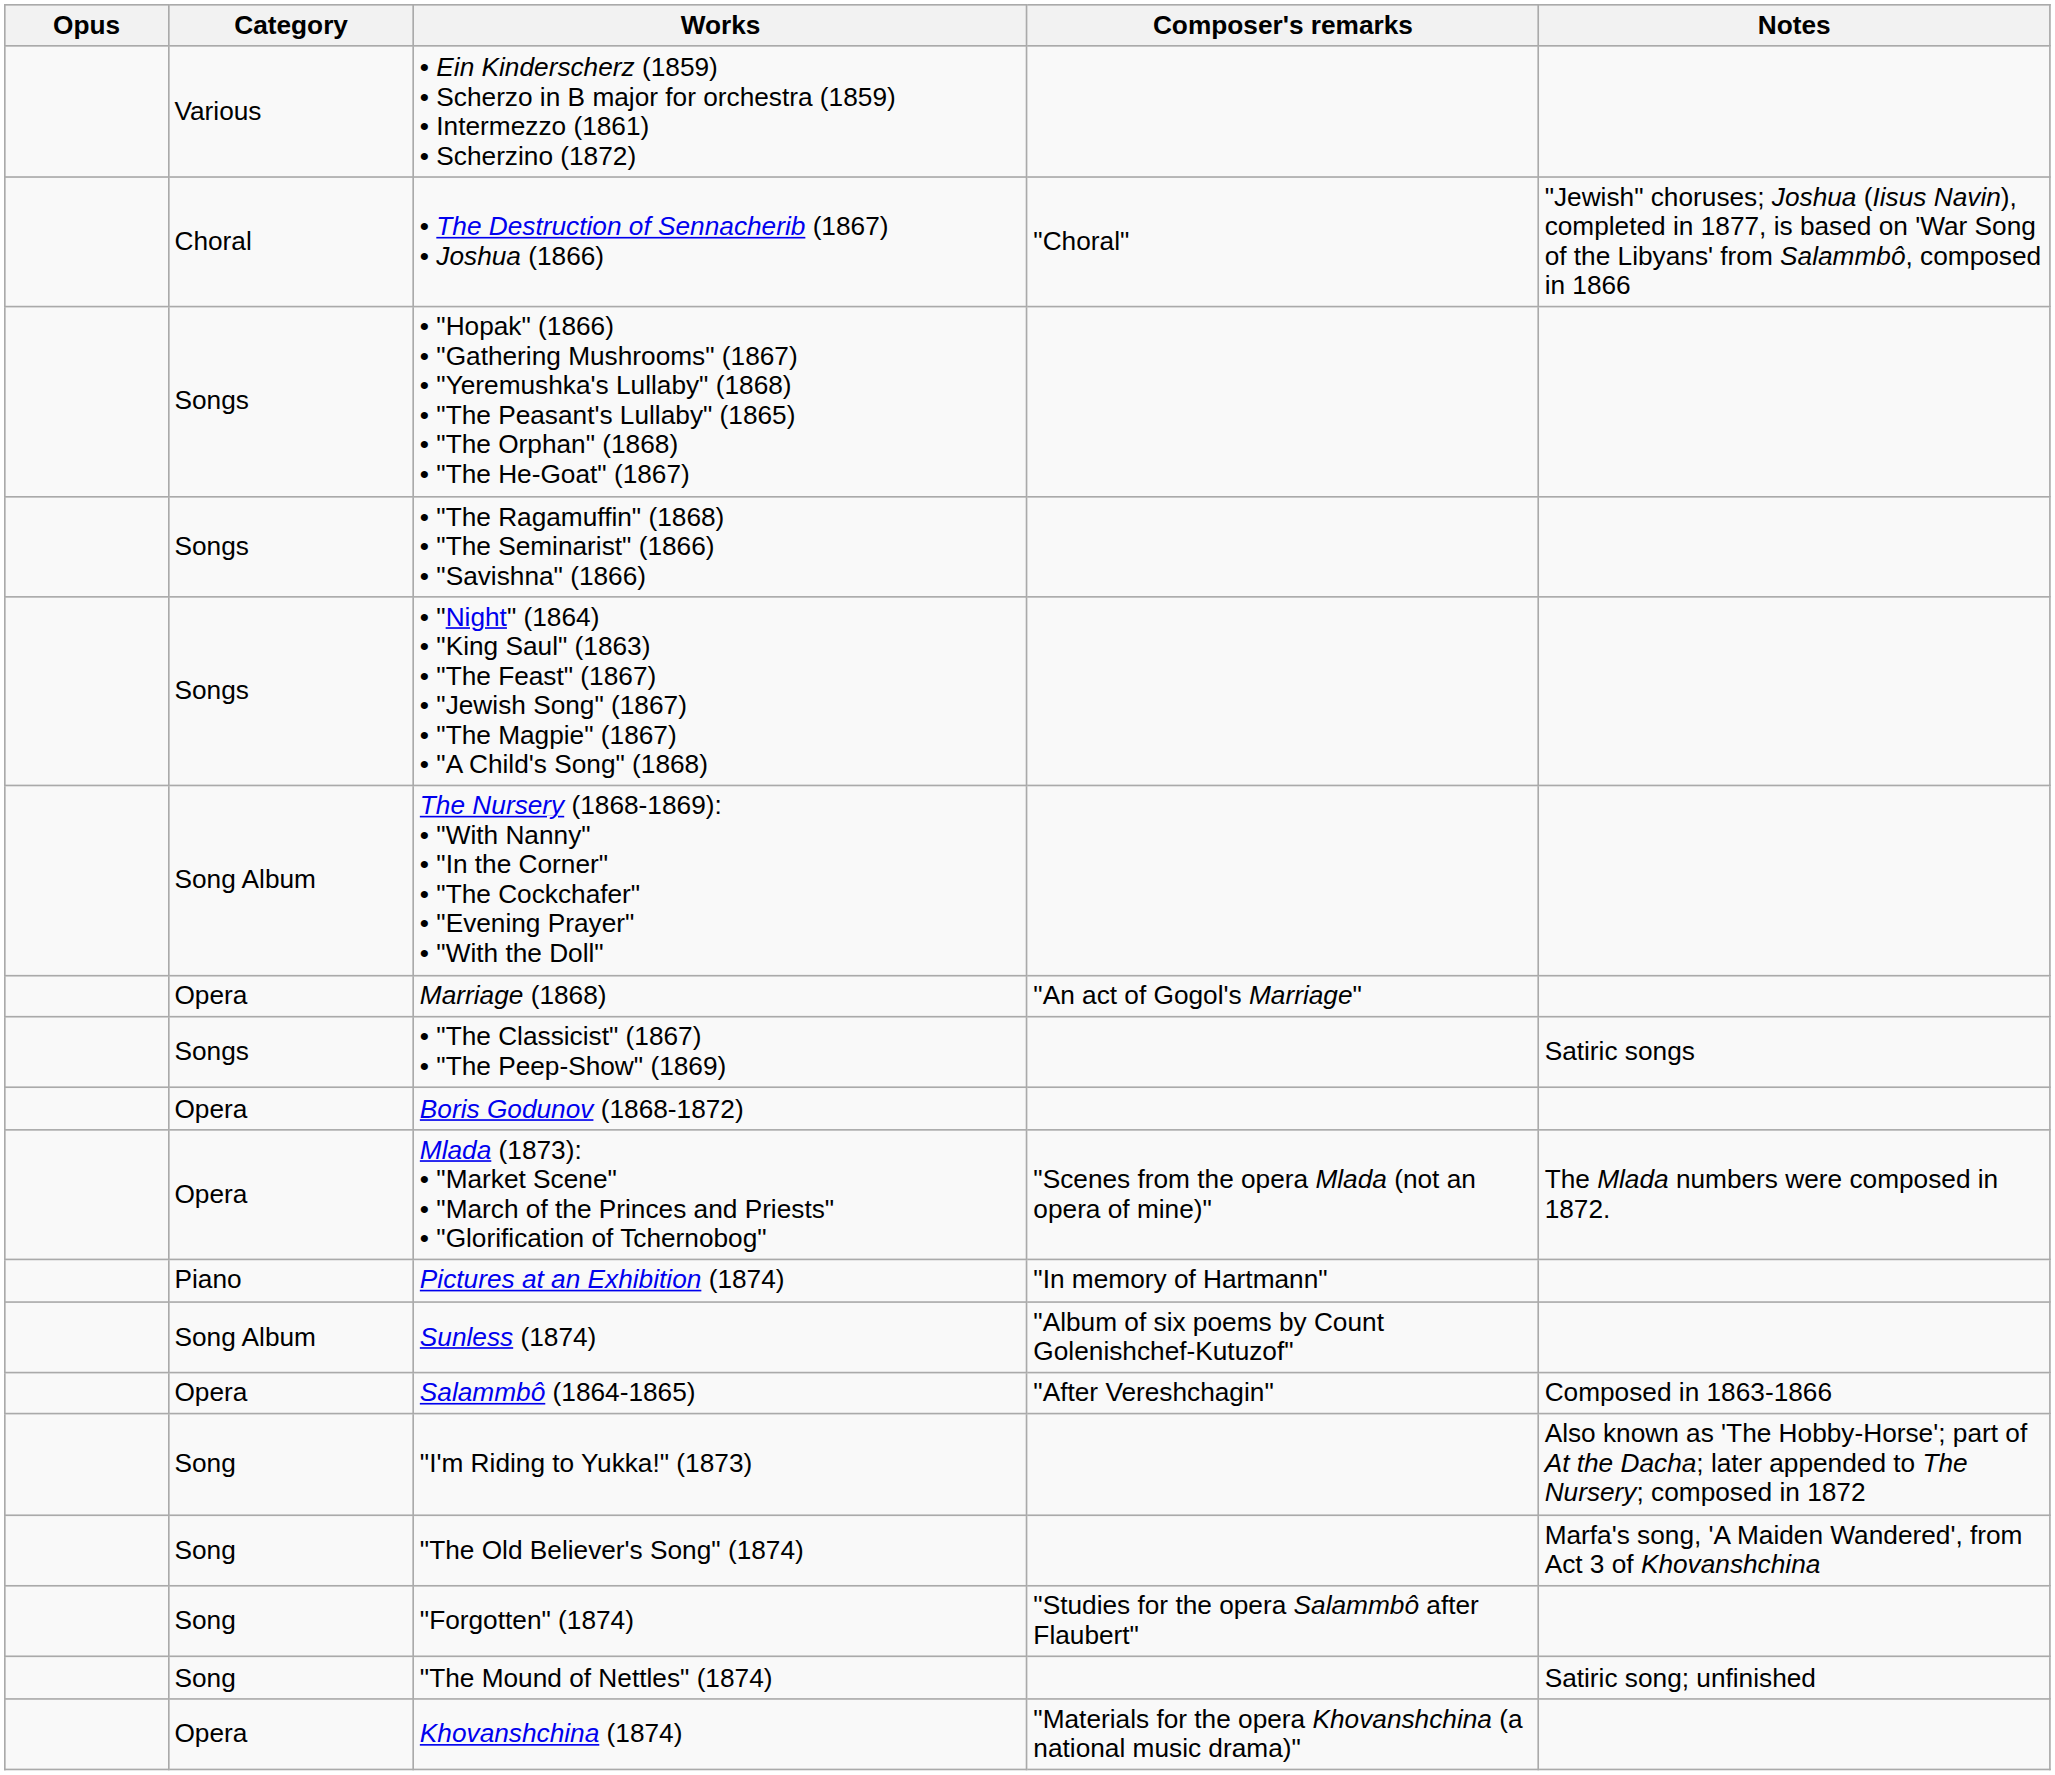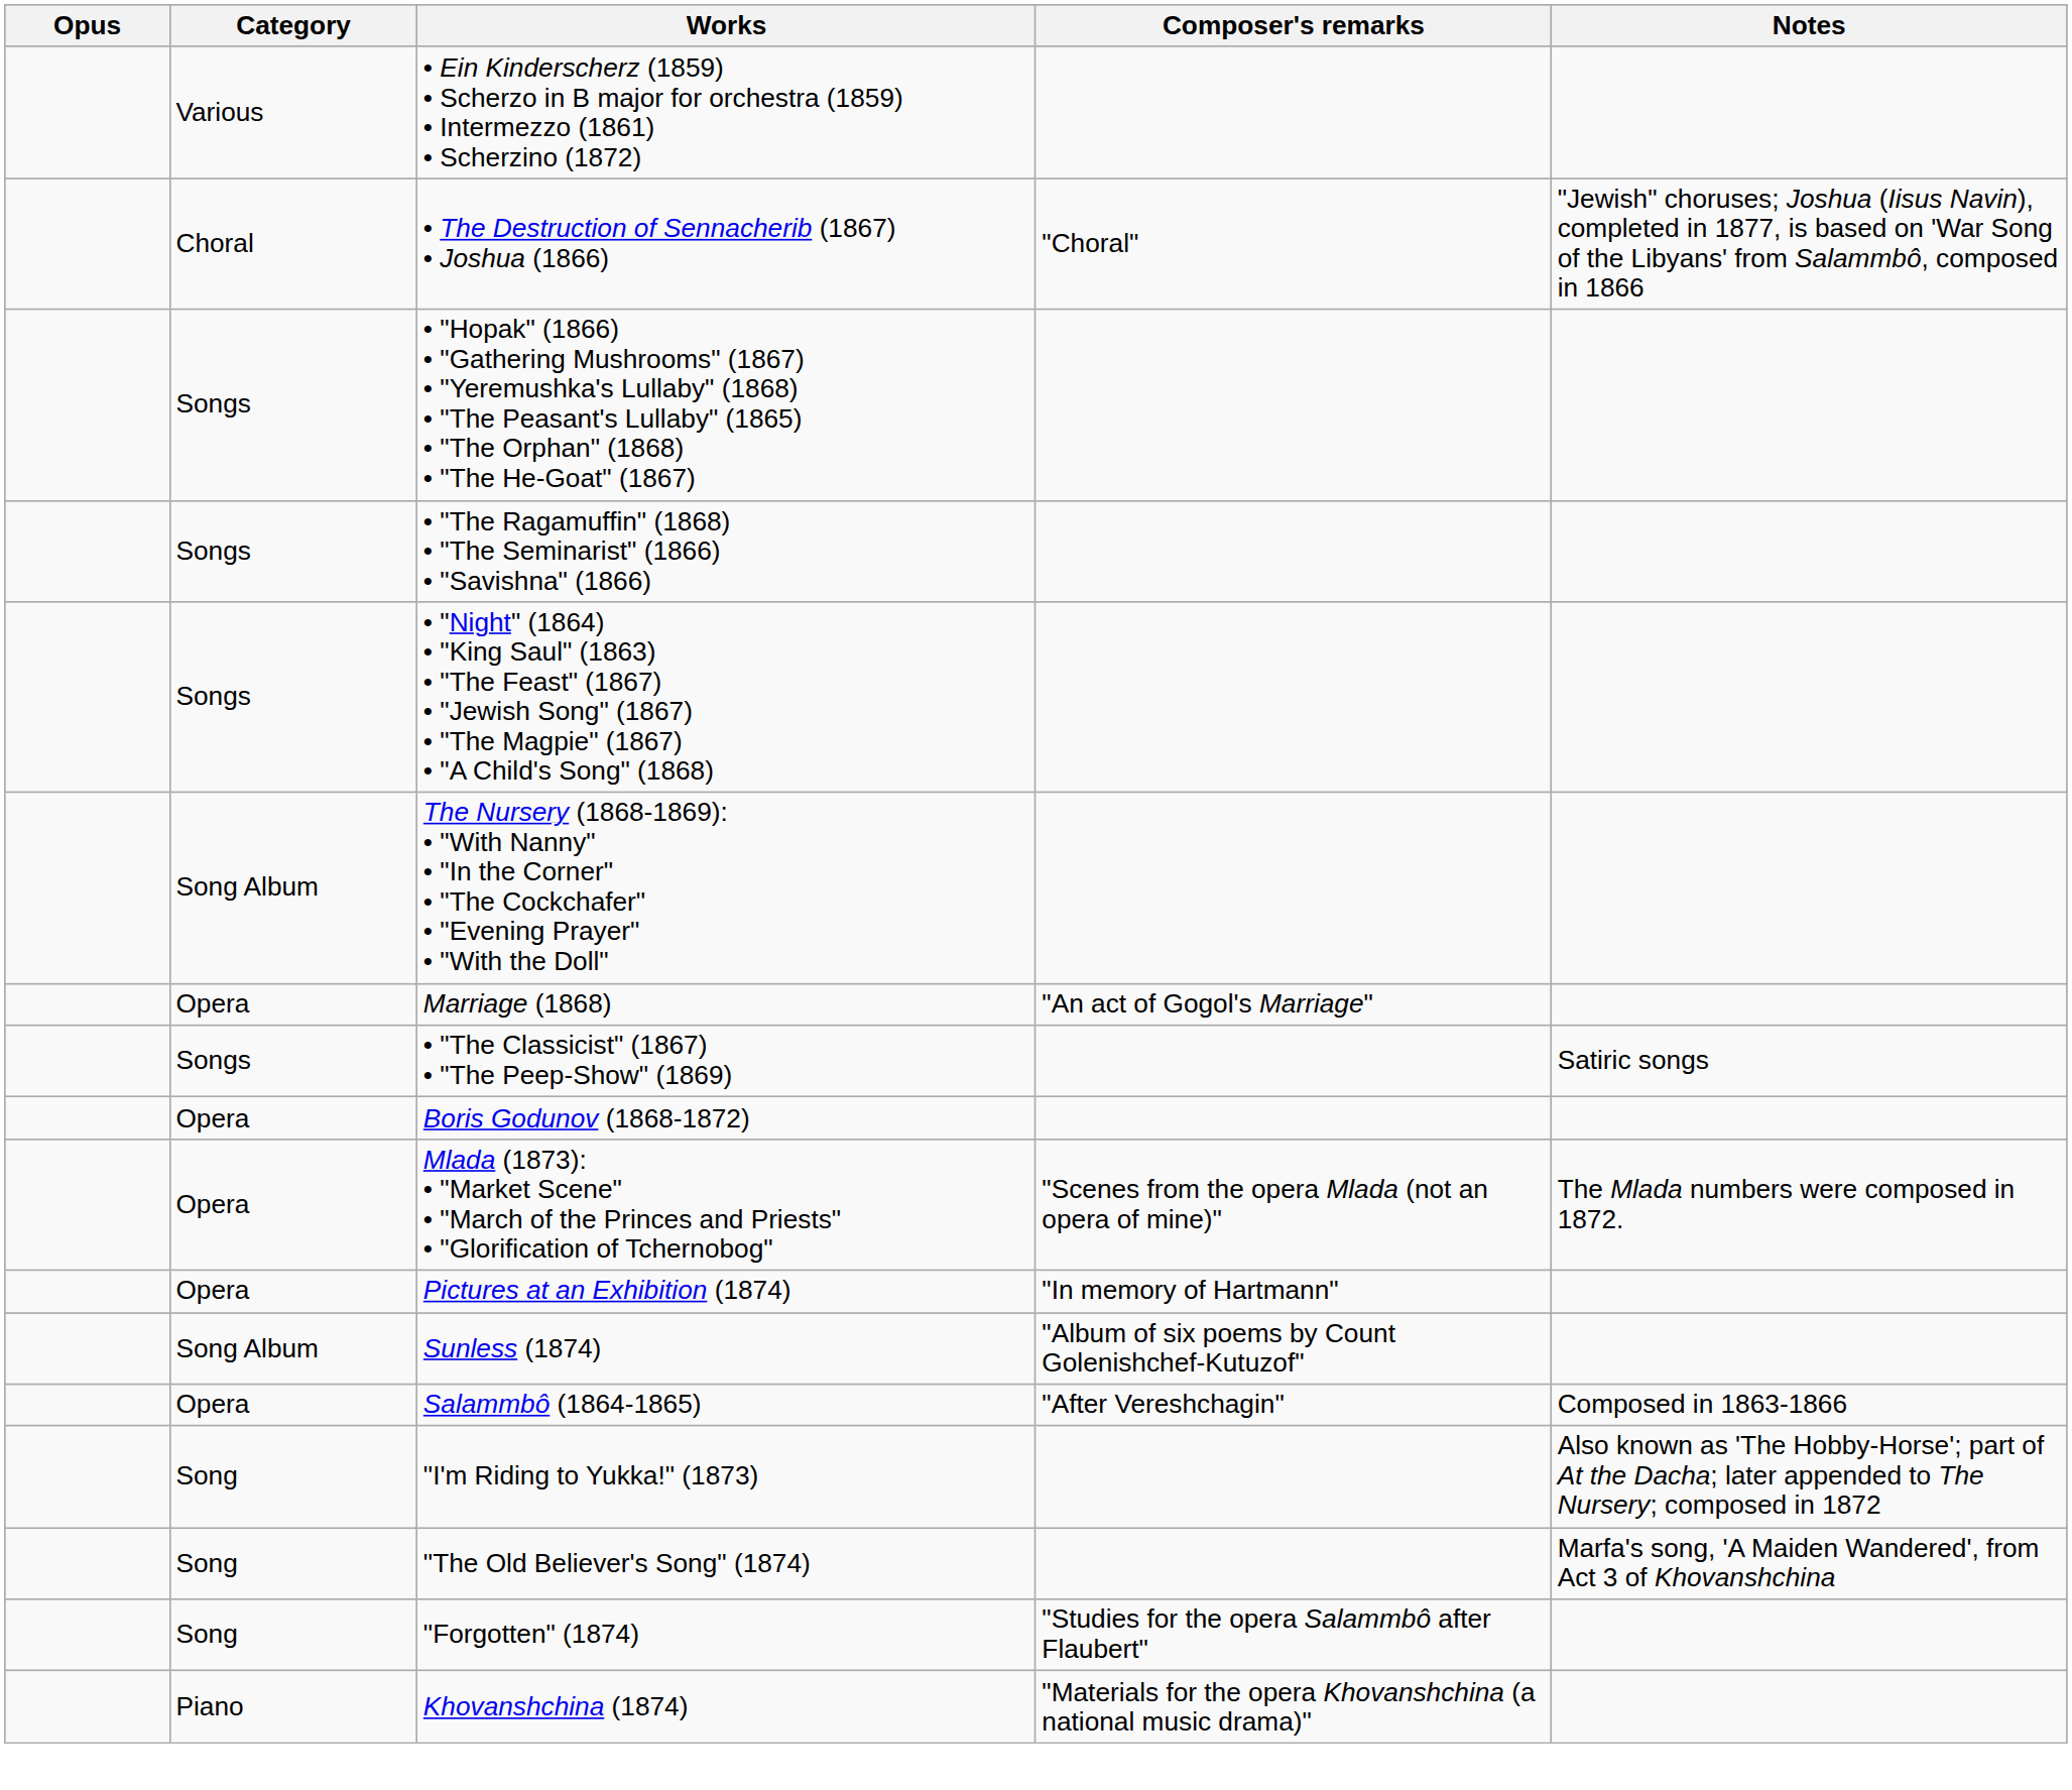 <table Class="wikitable">
 <tr>
 <th style="width:8%;">Opus</th>
 <th style="width:12%;">Category</th>
 <th style="width:30%;">Works</th>
 <th style="width:25%;">Composer's remarks</th>
 <th style="width:25%;">Notes</th>
 </tr>
 <tr>
 <td></td>
 <td>Various</td>
 <td>• <em>Ein Kinderscherz</em> (1859)<br>• Scherzo in B major for orchestra (1859)<br>• Intermezzo (1861)<br>• Scherzino (1872)</td>
 <td></td>
 <td></td>
 </tr>
 <tr>
 <td></td>
 <td>Choral</td>
 <td>• <em><a href='#'>The Destruction of Sennacherib</a></em> (1867)<br>• <em>Joshua</em> (1866)</td>
 <td>"Choral"</td>
 <td>"Jewish" choruses; <em>Joshua</em> (<em>Iisus Navin</em>), completed in 1877, is based on 'War Song of the Libyans' from <em>Salammbô</em>, composed in 1866</td>
 </tr>
 <tr>
 <td></td>
 <td>Songs</td>
 <td>• "Hopak" (1866)<br>• "Gathering Mushrooms" (1867)<br>• "Yeremushka's Lullaby" (1868)<br>• "The Peasant's Lullaby" (1865)<br>• "The Orphan" (1868)<br>• "The He-Goat" (1867)</td>
 <td></td>
 <td></td>
 </tr>
 <tr>
 <td></td>
 <td>Songs</td>
 <td>• "The Ragamuffin" (1868)<br>• "The Seminarist" (1866)<br>• "Savishna" (1866)</td>
 <td></td>
 <td></td>
 </tr>
 <tr>
 <td></td>
 <td>Songs</td>
 <td>• "<a href='#'>Night</a>" (1864)<br>• "King Saul" (1863)<br>• "The Feast" (1867)<br>• "Jewish Song" (1867)<br>• "The Magpie" (1867)<br>• "A Child's Song" (1868)</td>
 <td></td>
 <td></td>
 </tr>
 <tr>
 <td></td>
 <td>Song Album</td>
 <td><em><a href='#'>The Nursery</a></em> (1868-1869):<br>• "With Nanny"<br>• "In the Corner"<br>• "The Cockchafer"<br>• "Evening Prayer"<br>• "With the Doll"</td>
 <td></td>
 <td></td>
 </tr>
 <tr>
 <td></td>
 <td>Opera</td>
 <td><em>Marriage</em> (1868)</td>
 <td>"An act of Gogol's <em>Marriage</em>"</td>
 <td></td>
 </tr>
 <tr>
 <td></td>
 <td>Songs</td>
 <td>• "The Classicist" (1867)<br>• "The Peep-Show" (1869)</td>
 <td></td>
 <td>Satiric songs</td>
 </tr>
 <tr>
 <td></td>
 <td>Opera</td>
 <td><a href='#'><em>Boris Godunov</em></a> (1868-1872)</td>
 <td></td>
 <td></td>
 </tr>
 <tr>
 <td></td>
 <td>Opera</td>
 <td><em><a href='#'>Mlada</a></em> (1873):<br>• "Market Scene"<br>• "March of the Princes and Priests"<br>• "Glorification of Tchernobog"</td>
 <td>"Scenes from the opera <em>Mlada</em> (not an opera of mine)"</td>
 <td>The <em>Mlada</em> numbers were composed in 1872.</td>
 </tr>
 <tr>
 <td></td>
-<td>Piano</td>
+<td>Opera</td>
 <td><em><a href='#'>Pictures at an Exhibition</a></em> (1874)</td>
 <td>"In memory of Hartmann"</td>
 <td></td>
 </tr>
 <tr>
 <td></td>
 <td>Song Album</td>
 <td><a href='#'><em>Sunless</em></a> (1874)</td>
 <td>"Album of six poems by Count Golenishchef-Kutuzof"</td>
 <td></td>
 </tr>
 <tr>
 <td></td>
 <td>Opera</td>
 <td><a href='#'><em>Salammbô</em></a> (1864-1865)</td>
 <td>"After Vereshchagin"</td>
 <td>Composed in 1863-1866</td>
 </tr>
 <tr>
 <td></td>
 <td>Song</td>
 <td>"I'm Riding to Yukka!" (1873)</td>
 <td></td>
 <td>Also known as 'The Hobby-Horse'; part of <em>At the Dacha</em>; later appended to <em>The Nursery</em>; composed in 1872</td>
 </tr>
 <tr>
 <td></td>
 <td>Song</td>
 <td>"The Old Believer's Song" (1874)</td>
 <td></td>
 <td>Marfa's song, 'A Maiden Wandered', from Act 3 of <em>Khovanshchina</em></td>
 </tr>
 <tr>
 <td></td>
 <td>Song</td>
 <td>"Forgotten" (1874)</td>
 <td>"Studies for the opera <em>Salammbô</em> after Flaubert"</td>
 <td></td>
 </tr>
 <tr>
 <td></td>
-<td>Song</td>
-<td>"The Mound of Nettles" (1874)</td>
-<td></td>
-<td>Satiric song; unfinished</td>
-</tr>
-<tr>
-<td></td>
-<td>Opera</td>
+<td>Piano</td>
 <td><em><a href='#'>Khovanshchina</a></em> (1874)</td>
 <td>"Materials for the opera <em>Khovanshchina</em> (a national music drama)"</td>
 <td></td>
 </tr>
 </table>
